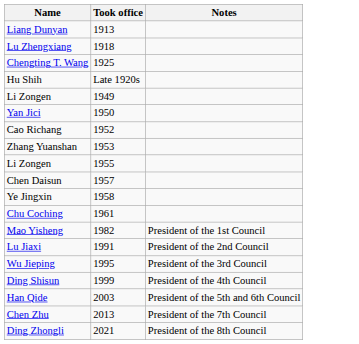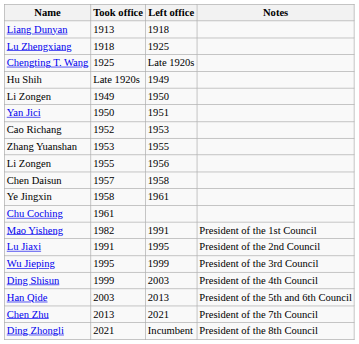 <table class="wikitable">
 <tr>
 <th>Name</th>
 <th>Took office</th>
+<th>Left office</th>
 <th>Notes</th>
 </tr>
 <tr>
 <td><a href='#'>Liang Dunyan</a></td>
 <td>1913</td>
+<td>1918</td>
 <td></td>
 </tr>
 <tr>
 <td><a href='#'>Lu Zhengxiang</a></td>
 <td>1918</td>
+<td>1925</td>
 <td></td>
 </tr>
 <tr>
 <td><a href='#'>Chengting T. Wang</a></td>
 <td>1925</td>
+<td>Late 1920s</td>
 <td></td>
 </tr>
 <tr>
 <td>Hu Shih</td>
 <td>Late 1920s</td>
+<td>1949</td>
 <td></td>
 </tr>
 <tr>
 <td>Li Zongen</td>
 <td>1949</td>
+<td>1950</td>
 <td></td>
 </tr>
 <tr>
 <td><a href='#'>Yan Jici</a></td>
 <td>1950</td>
+<td>1951</td>
 <td></td>
 </tr>
 <tr>
 <td>Cao Richang</td>
 <td>1952</td>
+<td>1953</td>
 <td></td>
 </tr>
 <tr>
 <td>Zhang Yuanshan</td>
 <td>1953</td>
+<td>1955</td>
 <td></td>
 </tr>
 <tr>
 <td>Li Zongen</td>
 <td>1955</td>
+<td>1956</td>
 <td></td>
 </tr>
 <tr>
 <td>Chen Daisun</td>
 <td>1957</td>
+<td>1958</td>
 <td></td>
 </tr>
 <tr>
 <td>Ye Jingxin</td>
 <td>1958</td>
+<td>1961</td>
 <td></td>
 </tr>
 <tr>
 <td><a href='#'>Chu Coching</a></td>
 <td>1961</td>
 <td></td>
+<td></td>
 </tr>
 <tr>
 <td><a href='#'>Mao Yisheng</a></td>
 <td>1982</td>
+<td>1991</td>
 <td>President of the 1st Council</td>
 </tr>
 <tr>
 <td><a href='#'>Lu Jiaxi</a></td>
 <td>1991</td>
+<td>1995</td>
 <td>President of the 2nd Council</td>
 </tr>
 <tr>
 <td><a href='#'>Wu Jieping</a></td>
 <td>1995</td>
+<td>1999</td>
 <td>President of the 3rd Council</td>
 </tr>
 <tr>
 <td><a href='#'>Ding Shisun</a></td>
 <td>1999</td>
+<td>2003</td>
 <td>President of the 4th Council</td>
 </tr>
 <tr>
 <td><a href='#'>Han Qide</a></td>
 <td>2003</td>
+<td>2013</td>
 <td>President of the 5th and 6th Council</td>
 </tr>
 <tr>
 <td><a href='#'>Chen Zhu</a></td>
 <td>2013</td>
+<td>2021</td>
 <td>President of the 7th Council</td>
 </tr>
 <tr>
 <td><a href='#'>Ding Zhongli</a></td>
 <td>2021</td>
+<td>Incumbent</td>
 <td>President of the 8th Council</td>
 </tr>
 </table>
